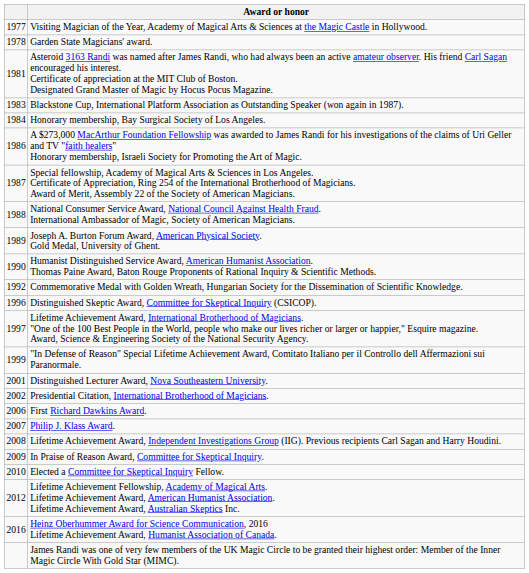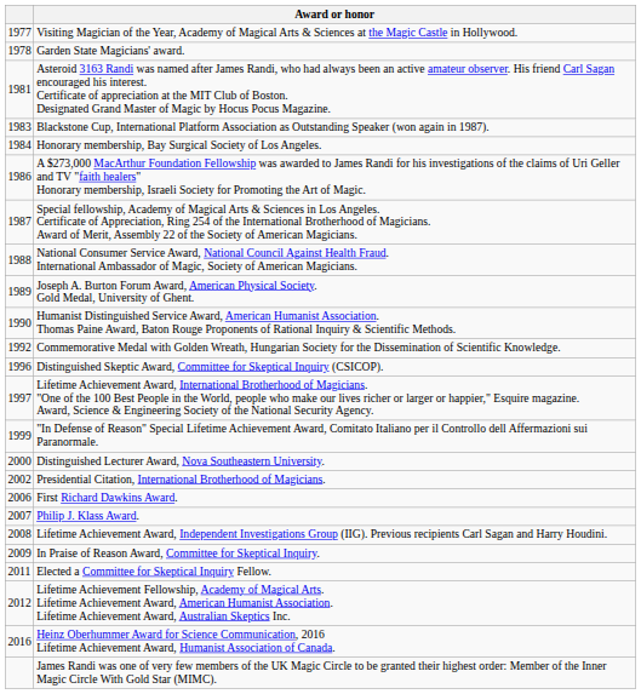 <table class="wikitable" style="border-collapse: collapse;">
 <tr>
 <th Year></th>
 <th>Award or honor</th>
 </tr>
 <tr>
 <td>1977</td>
 <td>Visiting Magician of the Year, Academy of Magical Arts & Sciences at <a href='#'>the Magic Castle</a> in Hollywood.</td>
 </tr>
 <tr>
 <td>1978</td>
 <td>Garden State Magicians' award.</td>
 </tr>
 <tr>
 <td>1981</td>
 <td>Asteroid <a href='#'>3163 Randi</a> was named after James Randi, who had always been an active <a href='#'>amateur observer</a>. His friend <a href='#'>Carl Sagan</a> encouraged his interest.<br>Certificate of appreciation at the MIT Club of Boston.<br>Designated Grand Master of Magic by Hocus Pocus Magazine.</td>
 </tr>
 <tr>
 <td>1983</td>
 <td>Blackstone Cup, International Platform Association as Outstanding Speaker (won again in 1987).</td>
 </tr>
 <tr>
 <td>1984</td>
 <td>Honorary membership, Bay Surgical Society of Los Angeles.</td>
 </tr>
 <tr>
 <td>1986</td>
 <td>A $273,000 <a href='#'>MacArthur Foundation Fellowship</a> was awarded to James Randi for his investigations of the claims of Uri Geller and TV "<a href='#'>faith healers</a>"<br>Honorary membership, Israeli Society for Promoting the Art of Magic.</td>
 </tr>
 <tr>
 <td>1987</td>
 <td>Special fellowship, Academy of Magical Arts & Sciences in Los Angeles.<br>Certificate of Appreciation, Ring 254 of the International Brotherhood of Magicians.<br>Award of Merit, Assembly 22 of the Society of American Magicians.</td>
 </tr>
 <tr>
 <td>1988</td>
 <td>National Consumer Service Award, <a href='#'>National Council Against Health Fraud</a>.<br>International Ambassador of Magic, Society of American Magicians.</td>
 </tr>
 <tr>
 <td>1989</td>
 <td>Joseph A. Burton Forum Award, <a href='#'>American Physical Society</a>.<br>Gold Medal, University of Ghent.</td>
 </tr>
 <tr>
 <td>1990</td>
 <td>Humanist Distinguished Service Award, <a href='#'>American Humanist Association</a>. <br>Thomas Paine Award, Baton Rouge Proponents of Rational Inquiry & Scientific Methods.</td>
 </tr>
 <tr>
 <td>1992</td>
 <td>Commemorative Medal with Golden Wreath, Hungarian Society for the Dissemination of Scientific Knowledge.</td>
 </tr>
 <tr>
 <td>1996</td>
 <td>Distinguished Skeptic Award, <a href='#'>Committee for Skeptical Inquiry</a> (CSICOP).</td>
 </tr>
 <tr>
 <td>1997</td>
 <td>Lifetime Achievement Award, <a href='#'>International Brotherhood of Magicians</a>.<br>"One of the 100 Best People in the World, people who make our lives richer or larger or happier," Esquire magazine.<br>Award, Science & Engineering Society of the National Security Agency.</td>
 </tr>
 <tr>
 <td>1999</td>
 <td>"In Defense of Reason" Special Lifetime Achievement Award, Comitato Italiano per il Controllo dell Affermazioni sui Paranormale.</td>
 </tr>
 <tr>
-<td>2001</td>
+<td>2000</td>
 <td>Distinguished Lecturer Award, <a href='#'>Nova Southeastern University</a>.</td>
 </tr>
 <tr>
 <td>2002</td>
 <td>Presidential Citation, <a href='#'>International Brotherhood of Magicians</a>.</td>
 </tr>
 <tr>
 <td>2006</td>
 <td>First <a href='#'>Richard Dawkins Award</a>.</td>
 </tr>
 <tr>
 <td>2007</td>
 <td><a href='#'>Philip J. Klass Award</a>.</td>
 </tr>
 <tr>
 <td>2008</td>
 <td>Lifetime Achievement Award, <a href='#'>Independent Investigations Group</a> (IIG). Previous recipients Carl Sagan and Harry Houdini.</td>
 </tr>
 <tr>
 <td>2009</td>
 <td>In Praise of Reason Award, <a href='#'>Committee for Skeptical Inquiry</a>.</td>
 </tr>
 <tr>
-<td>2010</td>
+<td>2011</td>
 <td>Elected a <a href='#'>Committee for Skeptical Inquiry</a> Fellow.</td>
 </tr>
 <tr>
 <td>2012</td>
 <td>Lifetime Achievement Fellowship, <a href='#'>Academy of Magical Arts</a>.<br>Lifetime Achievement Award, <a href='#'>American Humanist Association</a>.<br>Lifetime Achievement Award, <a href='#'>Australian Skeptics</a> Inc.</td>
 </tr>
 <tr>
 <td>2016</td>
 <td><a href='#'>Heinz Oberhummer Award for Science Communication</a>, 2016<br>Lifetime Achievement Award, <a href='#'>Humanist Association of Canada</a>.</td>
 </tr>
 <tr>
 <td></td>
 <td>James Randi was one of very few members of the UK Magic Circle to be granted their highest order: Member of the Inner Magic Circle With Gold Star (MIMC).</td>
 </tr>
 </table>
